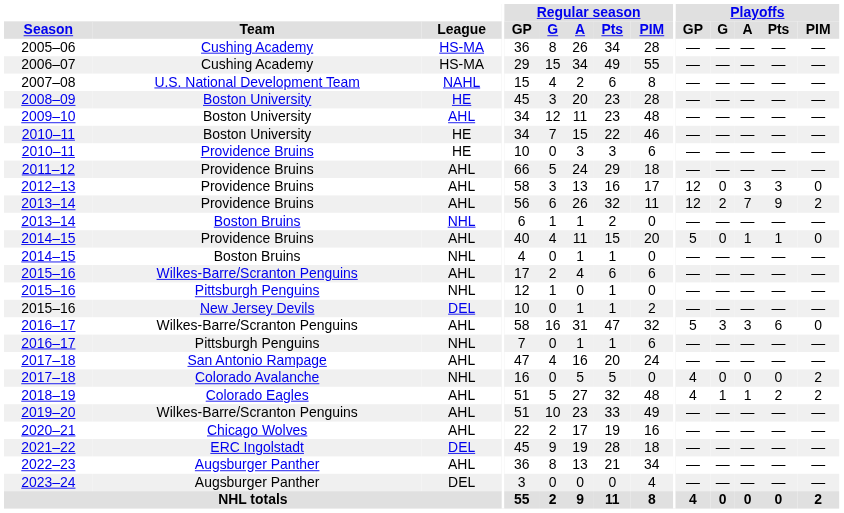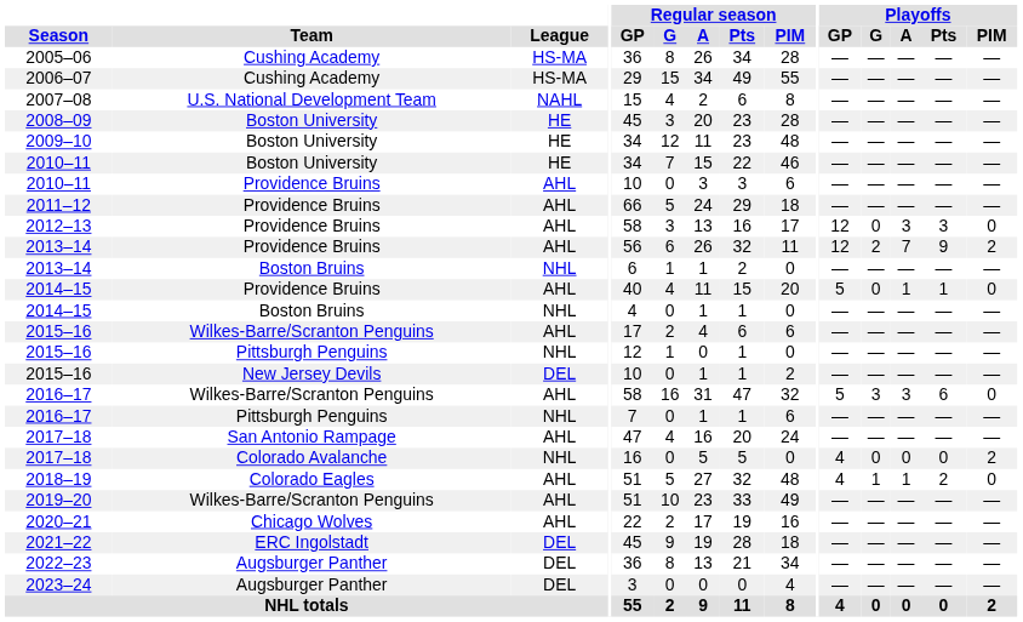 <table border="0" cellpadding="1" cellspacing="0" style="text-align:center; width:60em">
 <tr bgcolor="#e0e0e0">
 <th colspan="3" bgcolor="#ffffff"></th>
 <th rowspan="99" bgcolor="#ffffff"></th>
 <th colspan="5"><a href='#'>Regular season</a></th>
 <th rowspan="99" bgcolor="#ffffff"></th>
 <th colspan="5"><a href='#'>Playoffs</a></th>
 </tr>
 <tr bgcolor="#e0e0e0">
 <th><a href='#'>Season</a></th>
 <th>Team</th>
 <th>League</th>
 <th>GP</th>
 <th><a href='#'>G</a></th>
 <th><a href='#'>A</a></th>
 <th><a href='#'>Pts</a></th>
 <th><a href='#'>PIM</a></th>
 <th>GP</th>
 <th>G</th>
 <th>A</th>
 <th>Pts</th>
 <th>PIM</th>
 </tr>
 <tr>
 <td>2005–06</td>
 <td><a href='#'>Cushing Academy</a></td>
 <td><a href='#'>HS-MA</a></td>
 <td>36</td>
 <td>8</td>
 <td>26</td>
 <td>34</td>
 <td>28</td>
 <td>—</td>
 <td>—</td>
 <td>—</td>
 <td>—</td>
 <td>—</td>
 </tr>
 <tr bgcolor="#f0f0f0">
 <td>2006–07</td>
 <td>Cushing Academy</td>
 <td>HS-MA</td>
 <td>29</td>
 <td>15</td>
 <td>34</td>
 <td>49</td>
 <td>55</td>
 <td>—</td>
 <td>—</td>
 <td>—</td>
 <td>—</td>
 <td>—</td>
 </tr>
 <tr>
 <td>2007–08</td>
 <td><a href='#'>U.S. National Development Team</a></td>
 <td><a href='#'>NAHL</a></td>
 <td>15</td>
 <td>4</td>
 <td>2</td>
 <td>6</td>
 <td>8</td>
 <td>—</td>
 <td>—</td>
 <td>—</td>
 <td>—</td>
 <td>—</td>
 </tr>
 <tr bgcolor="#f0f0f0">
 <td><a href='#'>2008–09</a></td>
 <td><a href='#'>Boston University</a></td>
 <td><a href='#'>HE</a></td>
 <td>45</td>
 <td>3</td>
 <td>20</td>
 <td>23</td>
 <td>28</td>
 <td>—</td>
 <td>—</td>
 <td>—</td>
 <td>—</td>
 <td>—</td>
 </tr>
 <tr>
 <td><a href='#'>2009–10</a></td>
 <td>Boston University</td>
-<td><a href='#'>AHL</a></td>
+<td>HE</td>
 <td>34</td>
 <td>12</td>
 <td>11</td>
 <td>23</td>
 <td>48</td>
 <td>—</td>
 <td>—</td>
 <td>—</td>
 <td>—</td>
 <td>—</td>
 </tr>
 <tr bgcolor="#f0f0f0">
 <td><a href='#'>2010–11</a></td>
 <td>Boston University</td>
 <td>HE</td>
 <td>34</td>
 <td>7</td>
 <td>15</td>
 <td>22</td>
 <td>46</td>
 <td>—</td>
 <td>—</td>
 <td>—</td>
 <td>—</td>
 <td>—</td>
 </tr>
 <tr>
 <td><a href='#'>2010–11</a></td>
 <td><a href='#'>Providence Bruins</a></td>
-<td>HE</td>
+<td><a href='#'>AHL</a></td>
 <td>10</td>
 <td>0</td>
 <td>3</td>
 <td>3</td>
 <td>6</td>
 <td>—</td>
 <td>—</td>
 <td>—</td>
 <td>—</td>
 <td>—</td>
 </tr>
 <tr bgcolor="#f0f0f0">
 <td><a href='#'>2011–12</a></td>
 <td>Providence Bruins</td>
 <td>AHL</td>
 <td>66</td>
 <td>5</td>
 <td>24</td>
 <td>29</td>
 <td>18</td>
 <td>—</td>
 <td>—</td>
 <td>—</td>
 <td>—</td>
 <td>—</td>
 </tr>
 <tr>
 <td><a href='#'>2012–13</a></td>
 <td>Providence Bruins</td>
 <td>AHL</td>
 <td>58</td>
 <td>3</td>
 <td>13</td>
 <td>16</td>
 <td>17</td>
 <td>12</td>
 <td>0</td>
 <td>3</td>
 <td>3</td>
 <td>0</td>
 </tr>
 <tr bgcolor="#f0f0f0">
 <td><a href='#'>2013–14</a></td>
 <td>Providence Bruins</td>
 <td>AHL</td>
 <td>56</td>
 <td>6</td>
 <td>26</td>
 <td>32</td>
 <td>11</td>
 <td>12</td>
 <td>2</td>
 <td>7</td>
 <td>9</td>
 <td>2</td>
 </tr>
 <tr>
 <td><a href='#'>2013–14</a></td>
 <td><a href='#'>Boston Bruins</a></td>
 <td><a href='#'>NHL</a></td>
 <td>6</td>
 <td>1</td>
 <td>1</td>
 <td>2</td>
 <td>0</td>
 <td>—</td>
 <td>—</td>
 <td>—</td>
 <td>—</td>
 <td>—</td>
 </tr>
 <tr bgcolor="#f0f0f0">
 <td><a href='#'>2014–15</a></td>
 <td>Providence Bruins</td>
 <td>AHL</td>
 <td>40</td>
 <td>4</td>
 <td>11</td>
 <td>15</td>
 <td>20</td>
 <td>5</td>
 <td>0</td>
 <td>1</td>
 <td>1</td>
 <td>0</td>
 </tr>
 <tr>
 <td><a href='#'>2014–15</a></td>
 <td>Boston Bruins</td>
 <td>NHL</td>
 <td>4</td>
 <td>0</td>
 <td>1</td>
 <td>1</td>
 <td>0</td>
 <td>—</td>
 <td>—</td>
 <td>—</td>
 <td>—</td>
 <td>—</td>
 </tr>
 <tr bgcolor="#f0f0f0">
 <td><a href='#'>2015–16</a></td>
 <td><a href='#'>Wilkes-Barre/Scranton Penguins</a></td>
 <td>AHL</td>
 <td>17</td>
 <td>2</td>
 <td>4</td>
 <td>6</td>
 <td>6</td>
 <td>—</td>
 <td>—</td>
 <td>—</td>
 <td>—</td>
 <td>—</td>
 </tr>
 <tr>
 <td><a href='#'>2015–16</a></td>
 <td><a href='#'>Pittsburgh Penguins</a></td>
 <td>NHL</td>
 <td>12</td>
 <td>1</td>
 <td>0</td>
 <td>1</td>
 <td>0</td>
 <td>—</td>
 <td>—</td>
 <td>—</td>
 <td>—</td>
 <td>—</td>
 </tr>
 <tr bgcolor="#f0f0f0">
 <td>2015–16</td>
 <td><a href='#'>New Jersey Devils</a></td>
 <td><a href='#'>DEL</a></td>
 <td>10</td>
 <td>0</td>
 <td>1</td>
 <td>1</td>
 <td>2</td>
 <td>—</td>
 <td>—</td>
 <td>—</td>
 <td>—</td>
 <td>—</td>
 </tr>
 <tr>
 <td><a href='#'>2016–17</a></td>
 <td>Wilkes-Barre/Scranton Penguins</td>
 <td>AHL</td>
 <td>58</td>
 <td>16</td>
 <td>31</td>
 <td>47</td>
 <td>32</td>
 <td>5</td>
 <td>3</td>
 <td>3</td>
 <td>6</td>
 <td>0</td>
 </tr>
 <tr bgcolor="#f0f0f0">
 <td><a href='#'>2016–17</a></td>
 <td>Pittsburgh Penguins</td>
 <td>NHL</td>
 <td>7</td>
 <td>0</td>
 <td>1</td>
 <td>1</td>
 <td>6</td>
 <td>—</td>
 <td>—</td>
 <td>—</td>
 <td>—</td>
 <td>—</td>
 </tr>
 <tr>
 <td><a href='#'>2017–18</a></td>
 <td><a href='#'>San Antonio Rampage</a></td>
 <td>AHL</td>
 <td>47</td>
 <td>4</td>
 <td>16</td>
 <td>20</td>
 <td>24</td>
 <td>—</td>
 <td>—</td>
 <td>—</td>
 <td>—</td>
 <td>—</td>
 </tr>
 <tr bgcolor="#f0f0f0">
 <td><a href='#'>2017–18</a></td>
 <td><a href='#'>Colorado Avalanche</a></td>
 <td>NHL</td>
 <td>16</td>
 <td>0</td>
 <td>5</td>
 <td>5</td>
 <td>0</td>
 <td>4</td>
 <td>0</td>
 <td>0</td>
 <td>0</td>
 <td>2</td>
 </tr>
 <tr>
 <td><a href='#'>2018–19</a></td>
 <td><a href='#'>Colorado Eagles</a></td>
 <td>AHL</td>
 <td>51</td>
 <td>5</td>
 <td>27</td>
 <td>32</td>
 <td>48</td>
 <td>4</td>
 <td>1</td>
 <td>1</td>
 <td>2</td>
-<td>2</td>
+<td>0</td>
 </tr>
 <tr bgcolor="#f0f0f0">
 <td><a href='#'>2019–20</a></td>
 <td>Wilkes-Barre/Scranton Penguins</td>
 <td>AHL</td>
 <td>51</td>
 <td>10</td>
 <td>23</td>
 <td>33</td>
 <td>49</td>
 <td>—</td>
 <td>—</td>
 <td>—</td>
 <td>—</td>
 <td>—</td>
 </tr>
 <tr>
 <td><a href='#'>2020–21</a></td>
 <td><a href='#'>Chicago Wolves</a></td>
 <td>AHL</td>
 <td>22</td>
 <td>2</td>
 <td>17</td>
 <td>19</td>
 <td>16</td>
 <td>—</td>
 <td>—</td>
 <td>—</td>
 <td>—</td>
 <td>—</td>
 </tr>
 <tr bgcolor="#f0f0f0">
 <td><a href='#'>2021–22</a></td>
 <td><a href='#'>ERC Ingolstadt</a></td>
 <td><a href='#'>DEL</a></td>
 <td>45</td>
 <td>9</td>
 <td>19</td>
 <td>28</td>
 <td>18</td>
 <td>—</td>
 <td>—</td>
 <td>—</td>
 <td>—</td>
 <td>—</td>
 </tr>
 <tr>
 <td><a href='#'>2022–23</a></td>
 <td><a href='#'>Augsburger Panther</a></td>
-<td>AHL</td>
+<td>DEL</td>
 <td>36</td>
 <td>8</td>
 <td>13</td>
 <td>21</td>
 <td>34</td>
 <td>—</td>
 <td>—</td>
 <td>—</td>
 <td>—</td>
 <td>—</td>
 </tr>
 <tr bgcolor="#f0f0f0">
 <td><a href='#'>2023–24</a></td>
 <td>Augsburger Panther</td>
 <td>DEL</td>
 <td>3</td>
 <td>0</td>
 <td>0</td>
 <td>0</td>
 <td>4</td>
 <td>—</td>
 <td>—</td>
 <td>—</td>
 <td>—</td>
 <td>—</td>
 </tr>
 <tr bgcolor="#e0e0e0">
 <th colspan="3">NHL totals</th>
 <th>55</th>
 <th>2</th>
 <th>9</th>
 <th>11</th>
 <th>8</th>
 <th>4</th>
 <th>0</th>
 <th>0</th>
 <th>0</th>
 <th>2</th>
 </tr>
 </table>
